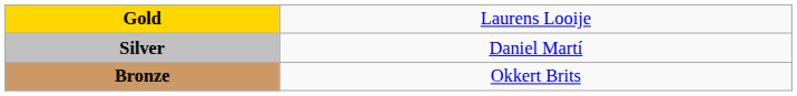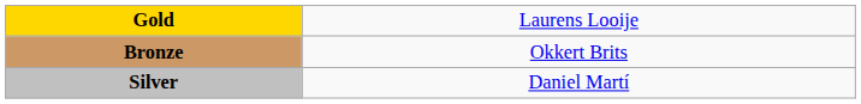 <table class="wikitable" style="text-align:center; " width="35%">
 <tr>
 <td bgcolor="gold"><strong>Gold</strong></td>
 <td><a href='#'>Laurens Looije</a><br>  <small><em></em></small></td>
 </tr>
 <tr>
+<td bgcolor="CC9966"><strong>Bronze</strong></td>
+<td><a href='#'>Okkert Brits</a><br>  <small><em></em></small></td>
+</tr>
+<tr>
 <td bgcolor="silver"><strong>Silver</strong></td>
 <td><a href='#'>Daniel Martí</a><br>  <small><em></em></small></td>
 </tr>
-<tr>
-<td bgcolor="CC9966"><strong>Bronze</strong></td>
-<td><a href='#'>Okkert Brits</a><br>  <small><em></em></small></td>
-</tr>
 </table>
